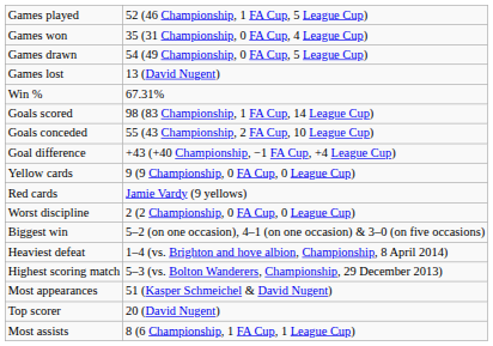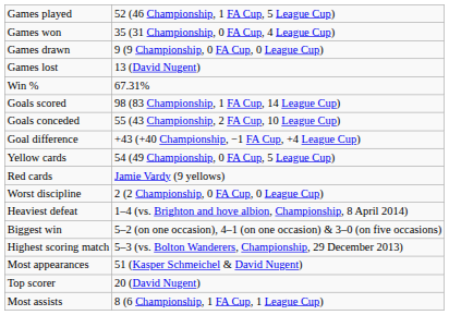 <table class="wikitable"  class= style="text-align:left; font-size:95%">
 <tr>
 <td>Games played</td>
 <td>52 (46 <a href='#'>Championship</a>, 1 <a href='#'>FA Cup</a>, 5 <a href='#'>League Cup</a>)</td>
 </tr>
 <tr>
 <td>Games won</td>
 <td>35 (31 <a href='#'>Championship</a>, 0 <a href='#'>FA Cup</a>, 4 <a href='#'>League Cup</a>)</td>
 </tr>
 <tr>
 <td>Games drawn</td>
-<td>54 (49 <a href='#'>Championship</a>, 0 <a href='#'>FA Cup</a>, 5 <a href='#'>League Cup</a>)</td>
+<td>9 (9 <a href='#'>Championship</a>, 0 <a href='#'>FA Cup</a>, 0 <a href='#'>League Cup</a>)</td>
 </tr>
 <tr>
 <td>Games lost</td>
 <td>13 (<a href='#'>David Nugent</a>)</td>
 </tr>
 <tr>
 <td>Win %</td>
 <td>67.31%</td>
 </tr>
 <tr>
 <td>Goals scored</td>
 <td>98 (83 <a href='#'>Championship</a>, 1 <a href='#'>FA Cup</a>, 14 <a href='#'>League Cup</a>)</td>
 </tr>
 <tr>
 <td>Goals conceded</td>
 <td>55 (43 <a href='#'>Championship</a>, 2 <a href='#'>FA Cup</a>, 10 <a href='#'>League Cup</a>)</td>
 </tr>
 <tr>
 <td>Goal difference</td>
 <td>+43 (+40 <a href='#'>Championship</a>, −1 <a href='#'>FA Cup</a>, +4 <a href='#'>League Cup</a>)</td>
 </tr>
 <tr>
 <td>Yellow cards</td>
-<td>9 (9 <a href='#'>Championship</a>, 0 <a href='#'>FA Cup</a>, 0 <a href='#'>League Cup</a>)</td>
+<td>54 (49 <a href='#'>Championship</a>, 0 <a href='#'>FA Cup</a>, 5 <a href='#'>League Cup</a>)</td>
 </tr>
 <tr>
 <td>Red cards</td>
 <td><a href='#'>Jamie Vardy</a> (9 yellows)</td>
 </tr>
 <tr>
 <td>Worst discipline</td>
 <td>2 (2 <a href='#'>Championship</a>, 0 <a href='#'>FA Cup</a>, 0 <a href='#'>League Cup</a>)</td>
 </tr>
 <tr>
+<td>Heaviest defeat</td>
+<td>1–4 (vs. <a href='#'>Brighton and hove albion</a>, <a href='#'>Championship</a>, 8 April 2014)</td>
+</tr>
+<tr>
 <td>Biggest win</td>
 <td>5–2 (on one occasion), 4–1 (on one occasion) & 3–0 (on five occasions)</td>
-</tr>
-<tr>
-<td>Heaviest defeat</td>
-<td>1–4 (vs. <a href='#'>Brighton and hove albion</a>, <a href='#'>Championship</a>, 8 April 2014)</td>
 </tr>
 <tr>
 <td>Highest scoring match</td>
 <td>5–3 (vs. <a href='#'>Bolton Wanderers</a>, <a href='#'>Championship</a>, 29 December 2013)</td>
 </tr>
 <tr>
 <td>Most appearances</td>
 <td>51 (<a href='#'>Kasper Schmeichel</a> & <a href='#'>David Nugent</a>)</td>
 </tr>
 <tr>
 <td>Top scorer</td>
 <td>20 (<a href='#'>David Nugent</a>)</td>
 </tr>
 <tr>
 <td>Most assists</td>
 <td>8 (6 <a href='#'>Championship</a>, 1 <a href='#'>FA Cup</a>, 1 <a href='#'>League Cup</a>)</td>
 </tr>
 </table>
